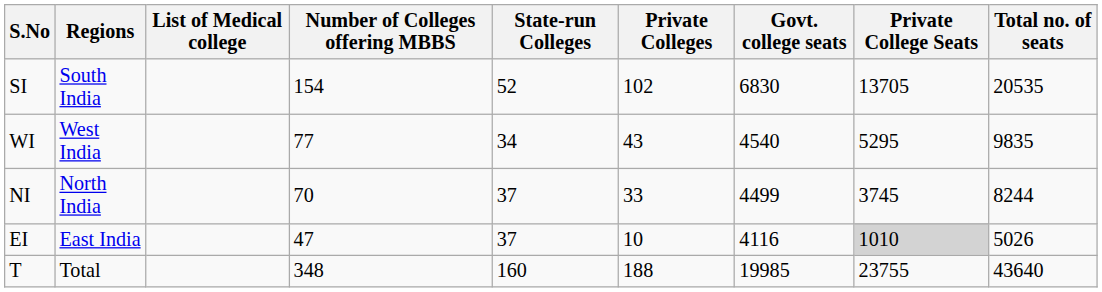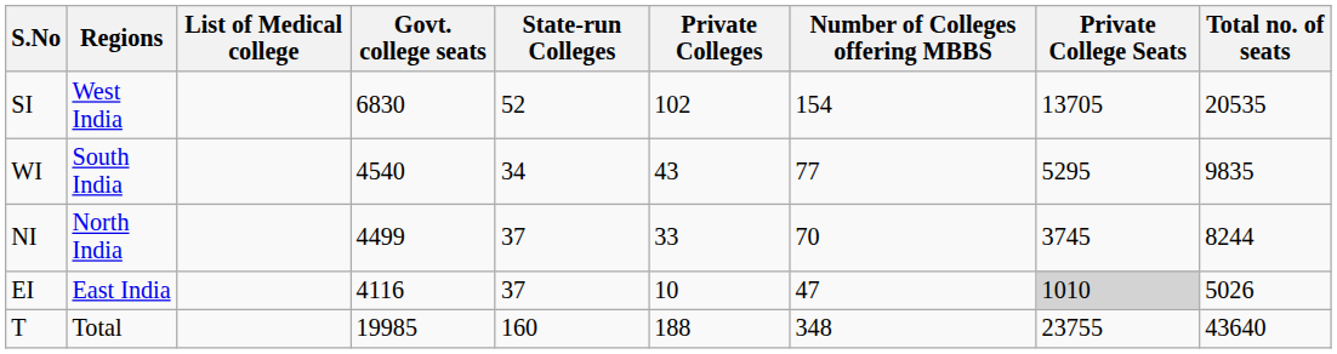 <table class="wikitable sortable">
 <tr>
 <th>S.No</th>
 <th>Regions</th>
 <th>List of Medical college</th>
-<th>Number of Colleges offering MBBS</th>
+<th>Govt. college seats</th>
 <th>State-run Colleges</th>
 <th>Private Colleges</th>
-<th>Govt. college seats</th>
+<th>Number of Colleges offering MBBS</th>
 <th>Private College Seats</th>
 <th>Total no. of seats</th>
 </tr>
 <tr>
 <td>SI</td>
-<td><a href='#'>South India</a></td>
+<td><a href='#'>West India</a></td>
 <td></td>
-<td>154</td>
+<td>6830</td>
 <td>52</td>
 <td>102</td>
-<td>6830</td>
+<td>154</td>
 <td>13705</td>
 <td>20535</td>
 </tr>
 <tr>
 <td>WI</td>
-<td><a href='#'>West India</a></td>
+<td><a href='#'>South India</a></td>
 <td></td>
-<td>77</td>
+<td>4540</td>
 <td>34</td>
 <td>43</td>
-<td>4540</td>
+<td>77</td>
 <td>5295</td>
 <td>9835</td>
 </tr>
 <tr>
 <td>NI</td>
 <td><a href='#'>North India</a></td>
 <td></td>
-<td>70</td>
+<td>4499</td>
 <td>37</td>
 <td>33</td>
-<td>4499</td>
+<td>70</td>
 <td>3745</td>
 <td>8244</td>
 </tr>
 <tr>
 <td>EI</td>
 <td><a href='#'>East India</a></td>
 <td></td>
-<td>47</td>
+<td>4116</td>
 <td>37</td>
 <td>10</td>
-<td>4116</td>
+<td>47</td>
 <td style="background: lightgrey;">1010</td>
 <td>5026</td>
 </tr>
 <tr>
 <td>T</td>
 <td>Total</td>
 <td></td>
-<td>348</td>
+<td>19985</td>
 <td>160</td>
 <td>188</td>
-<td>19985</td>
+<td>348</td>
 <td>23755</td>
 <td>43640</td>
 </tr>
 </table>
